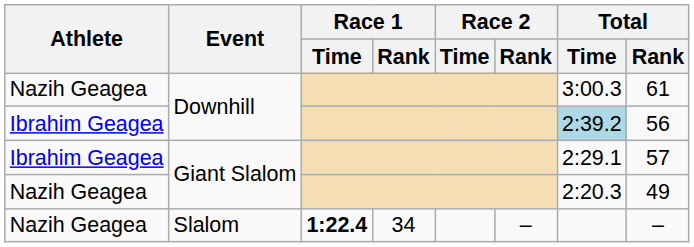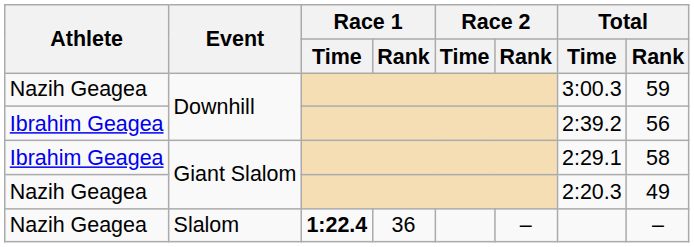 <table class="wikitable" style="font-size:90%">
 <tr>
 <th rowspan="2">Athlete</th>
 <th rowspan="2">Event</th>
 <th colspan="2">Race 1</th>
 <th colspan="2">Race 2</th>
 <th colspan="2">Total</th>
 </tr>
 <tr>
 <th>Time</th>
 <th>Rank</th>
 <th>Time</th>
 <th>Rank</th>
 <th>Time</th>
 <th>Rank</th>
 </tr>
 <tr>
 <td>Nazih Geagea</td>
 <td rowspan="2">Downhill</td>
 <td colspan="4" bgcolor="wheat"></td>
 <td align="center">3:00.3</td>
-<td align="center">61</td>
+<td align="center">59</td>
 </tr>
 <tr>
 <td><a href='#'>Ibrahim Geagea</a></td>
 <td colspan="4" bgcolor="wheat"></td>
-<td align="center" style="background: lightblue;">2:39.2</td>
+<td align="center">2:39.2</td>
 <td align="center">56</td>
 </tr>
 <tr>
 <td><a href='#'>Ibrahim Geagea</a></td>
 <td rowspan="2">Giant Slalom</td>
 <td colspan="4" bgcolor="wheat"></td>
 <td align="center">2:29.1</td>
-<td align="center">57</td>
+<td align="center">58</td>
 </tr>
 <tr>
 <td>Nazih Geagea</td>
 <td colspan="4" bgcolor="wheat"></td>
 <td align="center">2:20.3</td>
 <td align="center">49</td>
 </tr>
 <tr>
 <td>Nazih Geagea</td>
 <td>Slalom</td>
 <td align="center"><strong>1:22.4</strong></td>
-<td align="center">34</td>
+<td align="center">36</td>
 <td align="center"></td>
 <td align="center">–</td>
 <td align="center"></td>
 <td align="center">–</td>
 </tr>
 </table>
